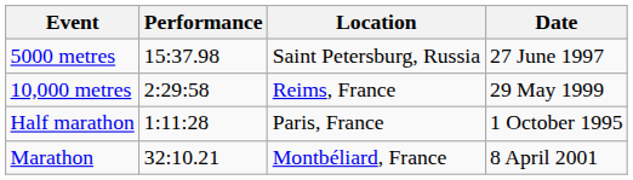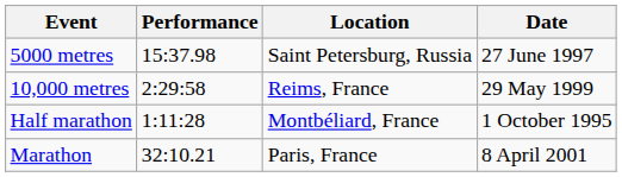 <table class=wikitable>
 <tr>
 <th scope="col">Event</th>
 <th scope="col">Performance</th>
 <th scope="col">Location</th>
 <th scope="col">Date</th>
 </tr>
 <tr>
 <td><a href='#'>5000 metres</a></td>
 <td>15:37.98</td>
 <td>Saint Petersburg, Russia</td>
 <td>27 June 1997</td>
 </tr>
 <tr>
 <td><a href='#'>10,000 metres</a></td>
 <td>2:29:58</td>
 <td><a href='#'>Reims</a>, France</td>
 <td>29 May 1999</td>
 </tr>
 <tr>
 <td><a href='#'>Half marathon</a></td>
 <td>1:11:28</td>
-<td>Paris, France</td>
+<td><a href='#'>Montbéliard</a>, France</td>
 <td>1 October 1995</td>
 </tr>
 <tr>
 <td><a href='#'>Marathon</a></td>
 <td>32:10.21</td>
-<td><a href='#'>Montbéliard</a>, France</td>
+<td>Paris, France</td>
 <td>8 April 2001</td>
 </tr>
 </table>
